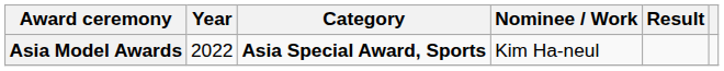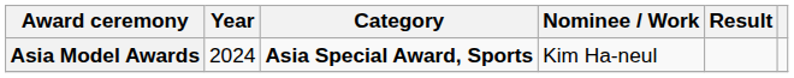 <table class="wikitable plainrowheaders sortable">
 <tr>
 <th scope="col">Award ceremony</th>
 <th scope="col">Year</th>
 <th scope="col">Category</th>
 <th scope="col">Nominee / Work</th>
 <th scope="col">Result</th>
 <th scope="col" class="unsortable"></th>
 </tr>
 <tr>
 <th scope="row">Asia Model Awards</th>
-<td style="text-align:center">2022</td>
+<td style="text-align:center">2024</td>
 <td><strong>Asia Special Award, Sports</strong></td>
 <td>Kim Ha-neul</td>
 <td></td>
 <td style="text-align:center"></td>
 </tr>
 <tr>
 </tr>
 </table>
